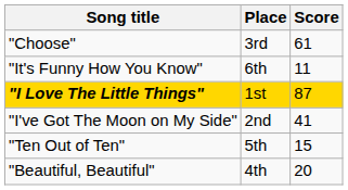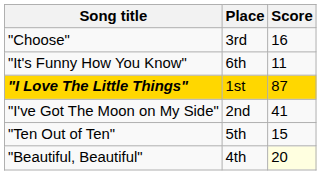 <table class="sortable wikitable">
 <tr>
 <th>Song title</th>
 <th>Place</th>
 <th>Score</th>
 </tr>
 <tr>
 <td>"Choose"</td>
 <td>3rd</td>
-<td>61</td>
+<td>16</td>
 </tr>
 <tr>
 <td>"It's Funny How You Know"</td>
 <td>6th</td>
 <td>11</td>
 </tr>
 <tr style="background:gold;">
 <td><strong><em>"I Love The Little Things"</em></strong></td>
 <td>1st</td>
 <td>87</td>
 </tr>
 <tr>
 <td>"I've Got The Moon on My Side"</td>
 <td>2nd</td>
 <td>41</td>
 </tr>
 <tr>
 <td>"Ten Out of Ten"</td>
 <td>5th</td>
 <td>15</td>
 </tr>
 <tr>
 <td>"Beautiful, Beautiful"</td>
 <td>4th</td>
-<td>20</td>
+<td style="background: lightyellow;">20</td>
 </tr>
 </table>
